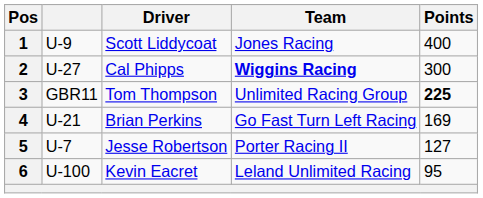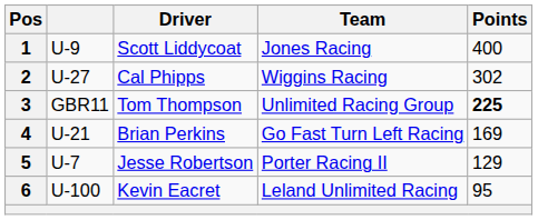 <table class="wikitable" style="font-size:95%">
 <tr>
 <th>Pos</th>
 <th></th>
 <th>Driver</th>
 <th>Team</th>
 <th>Points</th>
 </tr>
 <tr>
 <th>1</th>
 <td>U-9</td>
 <td><a href='#'>Scott Liddycoat</a></td>
 <td><a href='#'>Jones Racing</a></td>
 <td>400</td>
 </tr>
 <tr>
 <th>2</th>
 <td>U-27</td>
 <td><a href='#'>Cal Phipps</a></td>
-<td><strong><a href='#'>Wiggins Racing</a></strong></td>
-<td>300</td>
+<td><a href='#'>Wiggins Racing</a></td>
+<td>302</td>
 </tr>
 <tr>
 <th>3</th>
 <td>GBR11</td>
 <td><a href='#'>Tom Thompson</a></td>
 <td><a href='#'>Unlimited Racing Group</a></td>
 <td><strong>225</strong></td>
 </tr>
 <tr>
 <th>4</th>
 <td>U-21</td>
 <td><a href='#'>Brian Perkins</a></td>
 <td><a href='#'>Go Fast Turn Left Racing</a></td>
 <td>169</td>
 </tr>
 <tr>
 <th>5</th>
 <td>U-7</td>
 <td><a href='#'>Jesse Robertson</a></td>
 <td><a href='#'>Porter Racing II</a></td>
-<td>127</td>
+<td>129</td>
 </tr>
 <tr>
 <th>6</th>
 <td>U-100</td>
 <td><a href='#'>Kevin Eacret</a></td>
 <td><a href='#'>Leland Unlimited Racing</a></td>
 <td>95</td>
 </tr>
 <tr>
 <th colspan="6"></th>
 </tr>
 </table>
